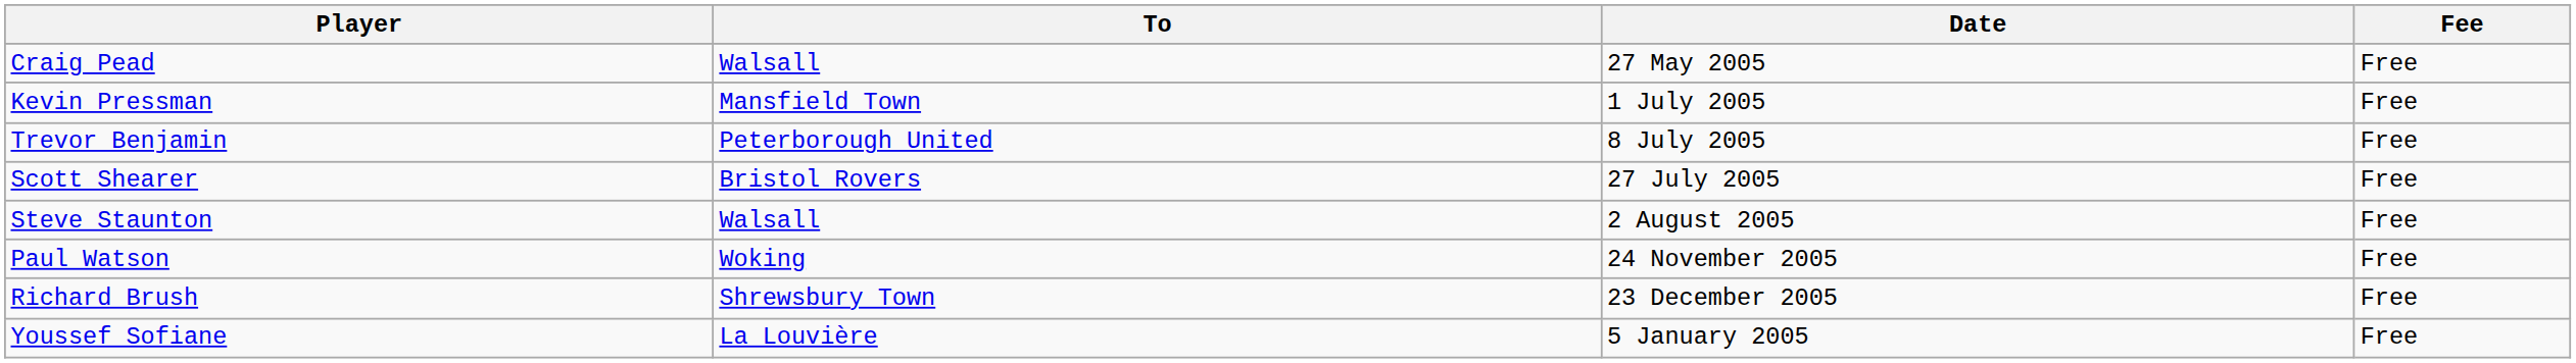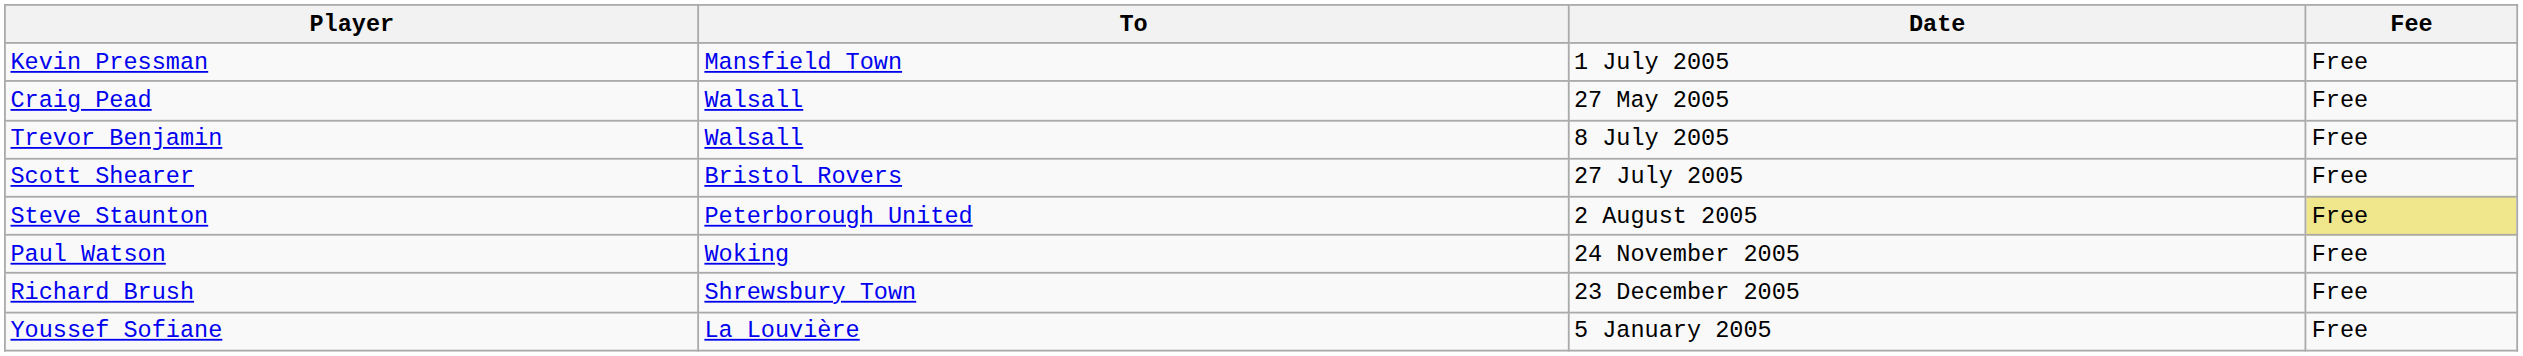 <table class="wikitable" style="width:70%">
 <tr>
 <th>Player</th>
 <th>To</th>
 <th>Date</th>
 <th>Fee</th>
 </tr>
 <tr>
+<td> <a href='#'>Kevin Pressman</a></td>
+<td><a href='#'>Mansfield Town</a></td>
+<td>1 July 2005</td>
+<td>Free</td>
+</tr>
+<tr>
 <td> <a href='#'>Craig Pead</a></td>
 <td><a href='#'>Walsall</a></td>
 <td>27 May 2005</td>
 <td>Free</td>
 </tr>
 <tr>
-<td> <a href='#'>Kevin Pressman</a></td>
-<td><a href='#'>Mansfield Town</a></td>
-<td>1 July 2005</td>
-<td>Free</td>
-</tr>
-<tr>
 <td> <a href='#'>Trevor Benjamin</a></td>
-<td><a href='#'>Peterborough United</a></td>
+<td><a href='#'>Walsall</a></td>
 <td>8 July 2005</td>
 <td>Free</td>
 </tr>
 <tr>
 <td> <a href='#'>Scott Shearer</a></td>
 <td><a href='#'>Bristol Rovers</a></td>
 <td>27 July 2005</td>
 <td>Free</td>
 </tr>
 <tr>
 <td> <a href='#'>Steve Staunton</a></td>
-<td><a href='#'>Walsall</a></td>
+<td><a href='#'>Peterborough United</a></td>
 <td>2 August 2005</td>
-<td>Free</td>
+<td style="background: khaki;">Free</td>
 </tr>
 <tr>
 <td> <a href='#'>Paul Watson</a></td>
 <td><a href='#'>Woking</a></td>
 <td>24 November 2005</td>
 <td>Free</td>
 </tr>
 <tr>
 <td> <a href='#'>Richard Brush</a></td>
 <td><a href='#'>Shrewsbury Town</a></td>
 <td>23 December 2005</td>
 <td>Free</td>
 </tr>
 <tr>
 <td> <a href='#'>Youssef Sofiane</a></td>
 <td><a href='#'>La Louvière</a></td>
 <td>5 January 2005</td>
 <td>Free</td>
 </tr>
 </table>
